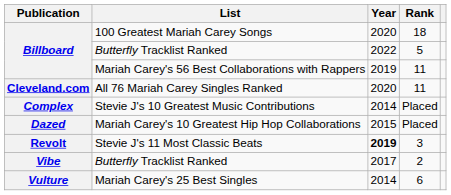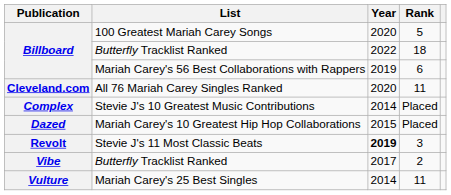 <table class="wikitable sortable plainrowheaders" style="text-align:center;">
 <tr>
 <th scope="col">Publication</th>
 <th scope="col">List</th>
 <th scope="col">Year</th>
 <th scope="col">Rank</th>
 <th scope="col" class="unsortable"></th>
 </tr>
 <tr>
 <th scope="row" rowspan="3"><em><a href='#'>Billboard</a></em></th>
 <td style="text-align:left;">100 Greatest Mariah Carey Songs</td>
 <td>2020</td>
-<td>18</td>
+<td>5</td>
 <td></td>
 </tr>
 <tr>
 <td style="text-align:left;"><em>Butterfly</em> Tracklist Ranked</td>
 <td>2022</td>
-<td>5</td>
+<td>18</td>
 <td></td>
 </tr>
 <tr>
 <td style="text-align:left;">Mariah Carey's 56 Best Collaborations with Rappers</td>
 <td>2019</td>
-<td>11</td>
+<td>6</td>
 <td></td>
 </tr>
 <tr>
 <th scope="row"><a href='#'>Cleveland.com</a></th>
 <td style="text-align:left;">All 76 Mariah Carey Singles Ranked</td>
 <td>2020</td>
 <td>11</td>
 <td></td>
 </tr>
 <tr>
 <th scope="row"><em><a href='#'>Complex</a></em></th>
 <td style="text-align:left;">Stevie J's 10 Greatest Music Contributions</td>
 <td>2014</td>
 <td>Placed</td>
 <td></td>
 </tr>
 <tr>
 <th scope="row"><em><a href='#'>Dazed</a></em></th>
 <td style="text-align:left;">Mariah Carey's 10 Greatest Hip Hop Collaborations</td>
 <td>2015</td>
 <td>Placed</td>
 <td></td>
 </tr>
 <tr>
 <th scope="row"><a href='#'>Revolt</a></th>
 <td style="text-align:left;">Stevie J's 11 Most Classic Beats</td>
 <td><strong>2019</strong></td>
 <td>3</td>
 <td></td>
 </tr>
 <tr>
 <th scope="row"><em><a href='#'>Vibe</a></em></th>
 <td style="text-align:left;"><em>Butterfly</em> Tracklist Ranked</td>
 <td>2017</td>
 <td>2</td>
 <td></td>
 </tr>
 <tr>
 <th scope="row"><em><a href='#'>Vulture</a></em></th>
 <td style="text-align:left;">Mariah Carey's 25 Best Singles</td>
 <td>2014</td>
-<td>6</td>
+<td>11</td>
 <td></td>
 </tr>
 </table>
